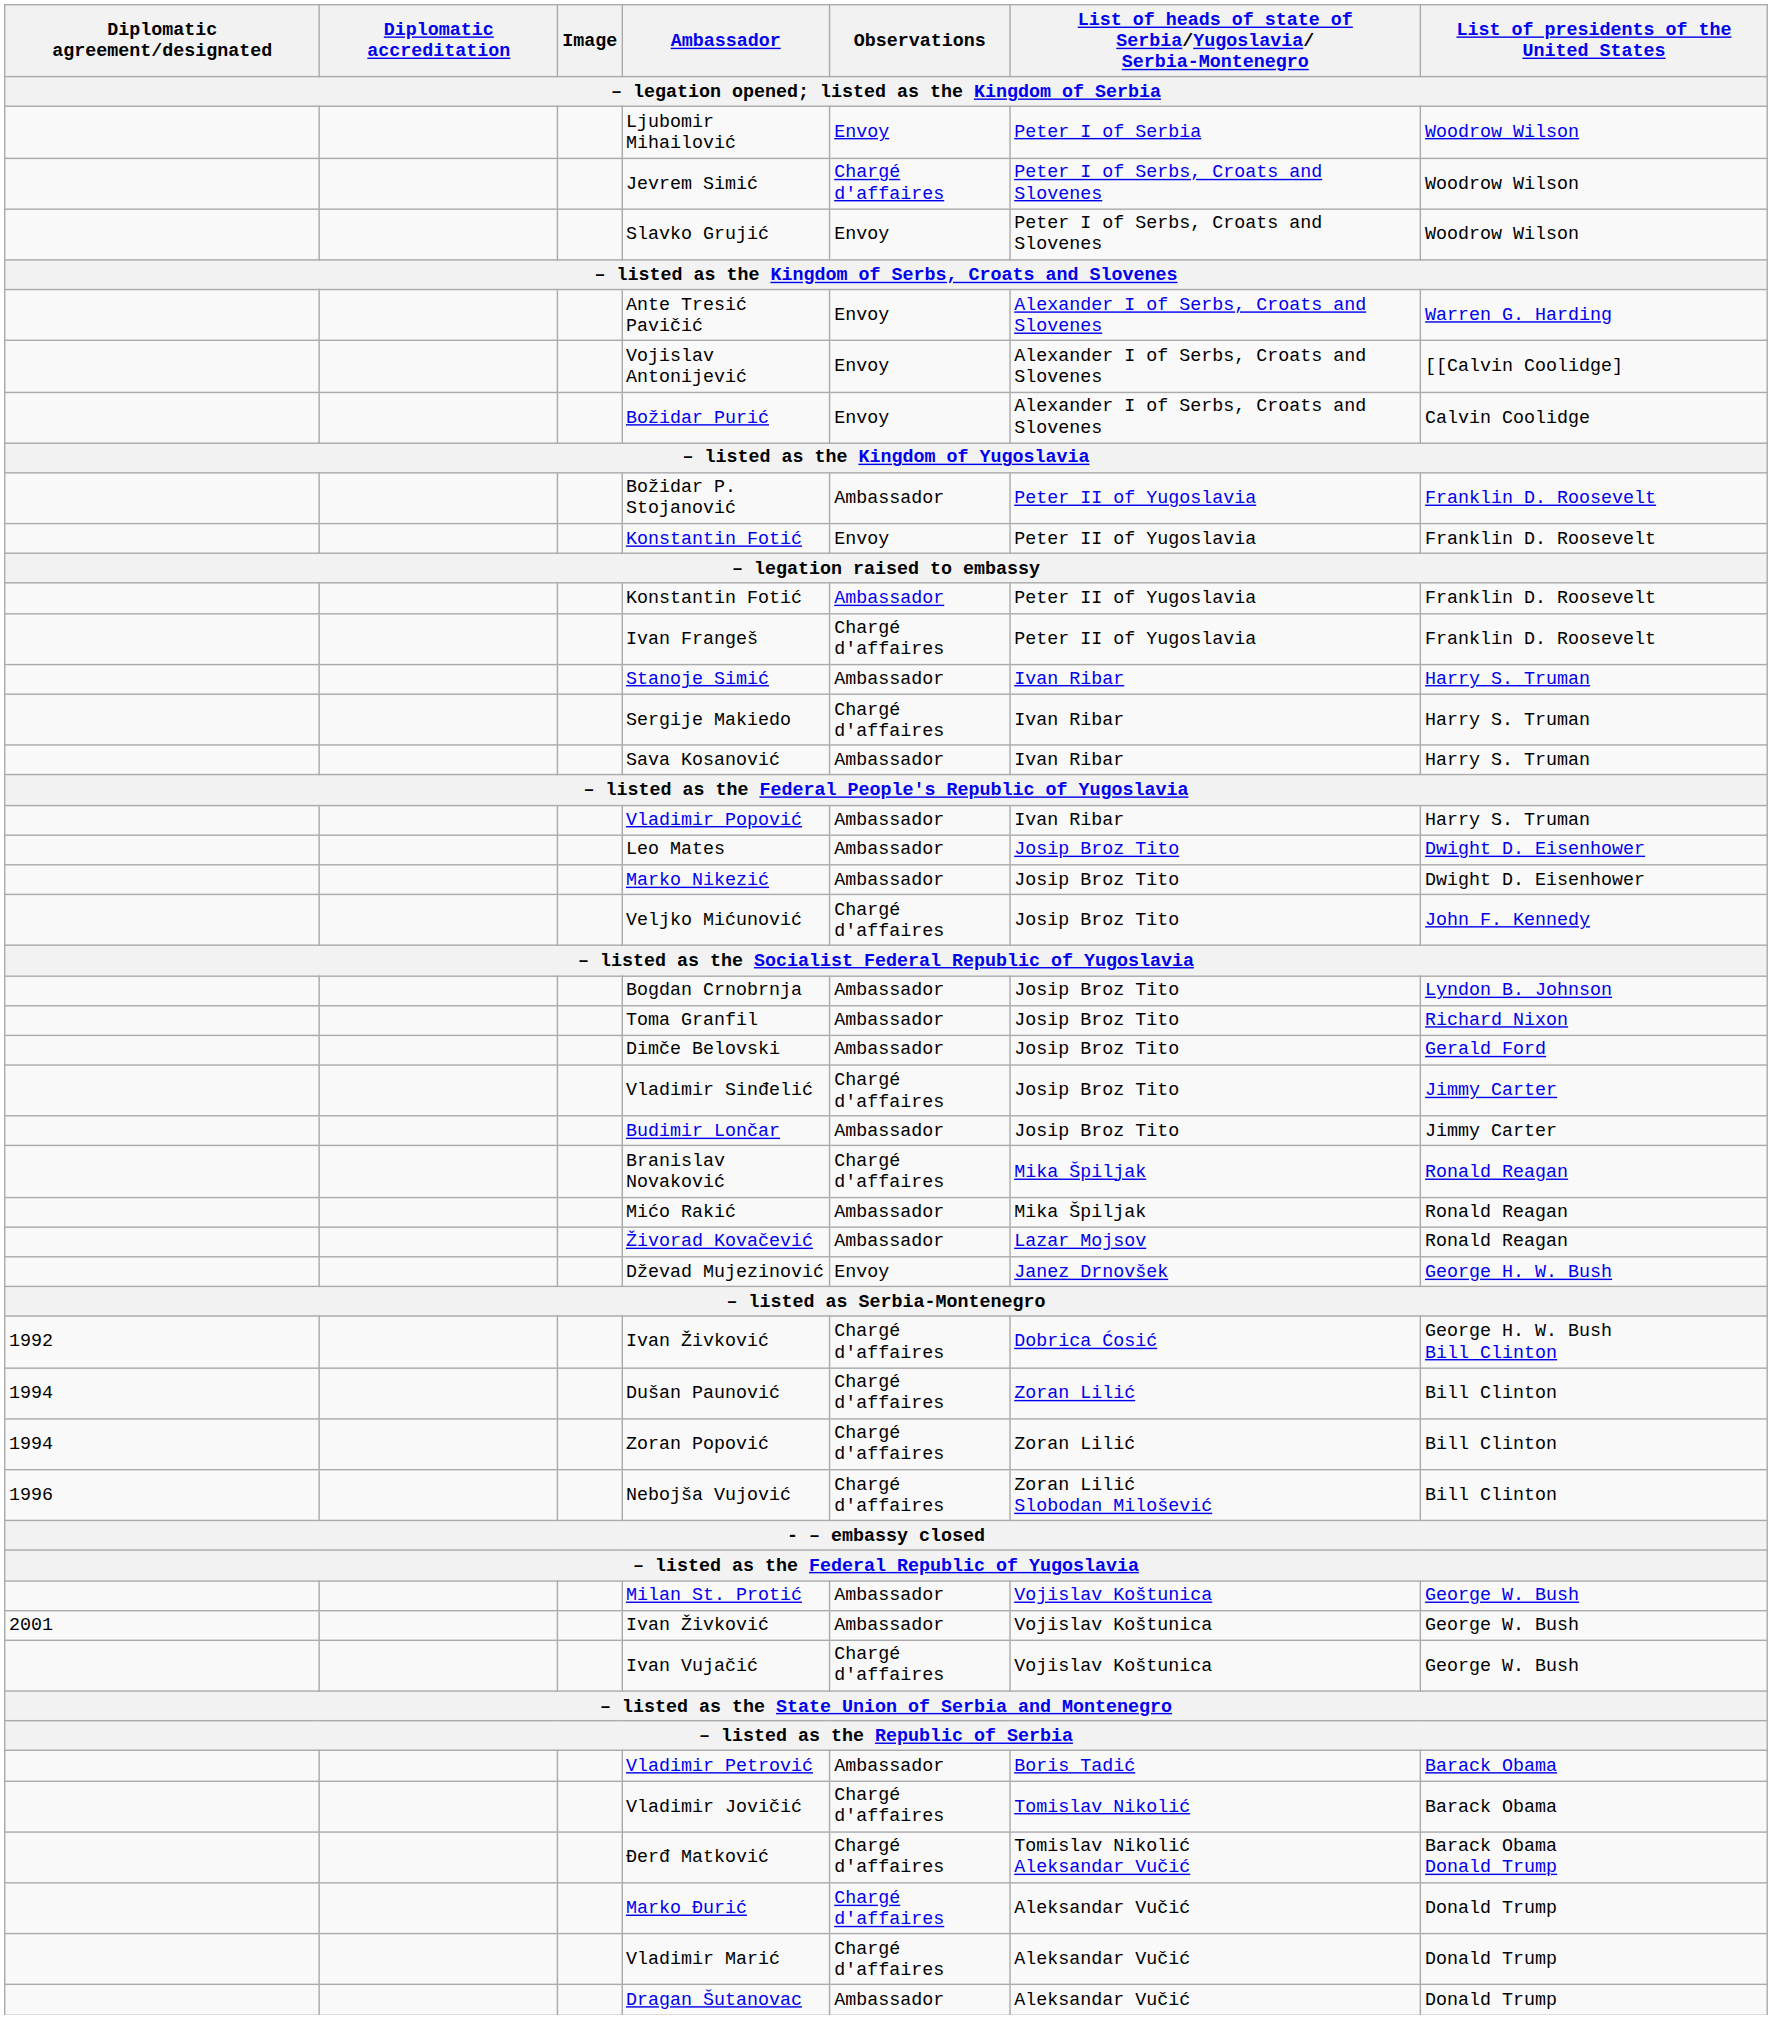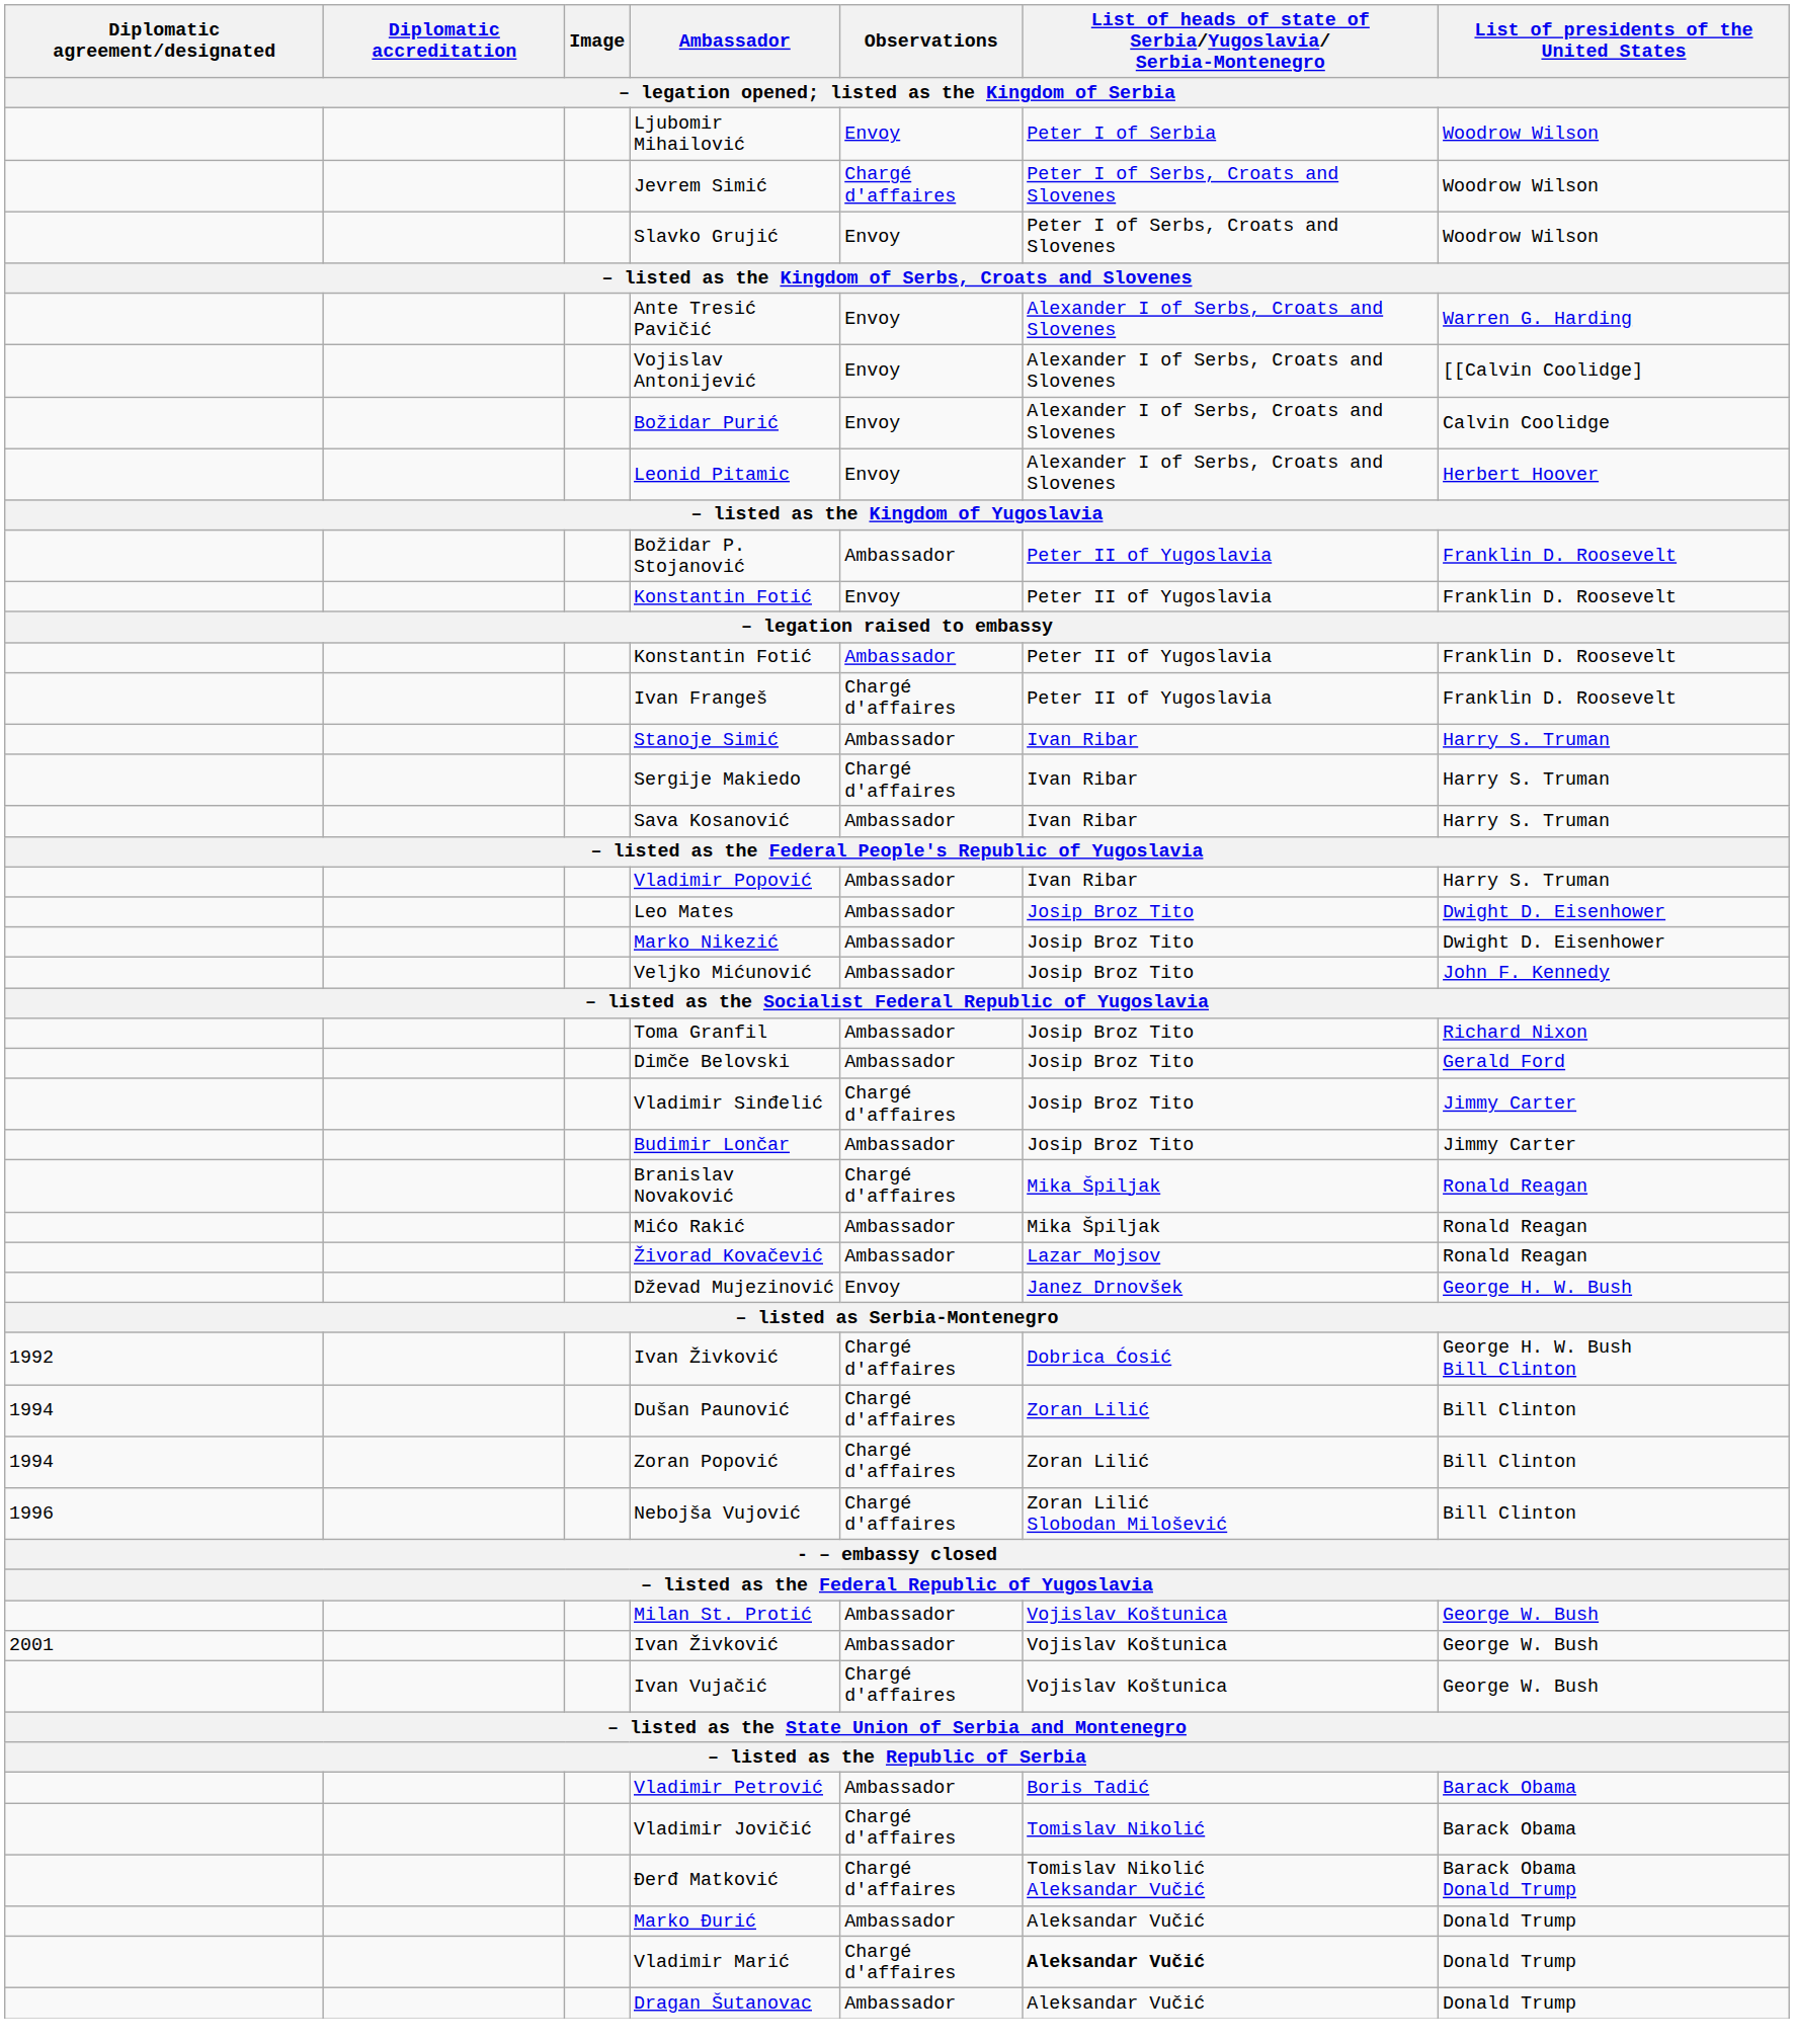 <table class="wikitable sortable">
 <tr>
 <th>Diplomatic agreement/designated</th>
 <th><a href='#'>Diplomatic accreditation</a></th>
 <th>Image</th>
 <th><a href='#'>Ambassador</a></th>
 <th>Observations</th>
 <th><a href='#'>List of heads of state of Serbia</a>/<a href='#'>Yugoslavia</a>/<br><a href='#'>Serbia-Montenegro</a></th>
 <th><a href='#'>List of presidents of the United States</a></th>
 </tr>
 <tr>
 <th colspan=7> – legation opened; listed as the <a href='#'>Kingdom of Serbia</a></th>
 </tr>
 <tr>
 <td></td>
 <td></td>
 <td></td>
 <td>Ljubomir Mihailović</td>
 <td><a href='#'>Envoy</a></td>
 <td><a href='#'>Peter I of Serbia</a></td>
 <td><a href='#'>Woodrow Wilson</a></td>
 </tr>
 <tr>
 <td></td>
 <td></td>
 <td></td>
 <td>Jevrem Simić</td>
 <td><a href='#'>Chargé d'affaires</a></td>
 <td><a href='#'>Peter I of Serbs, Croats and Slovenes</a></td>
 <td>Woodrow Wilson</td>
 </tr>
 <tr>
 <td></td>
 <td></td>
 <td></td>
 <td>Slavko Grujić</td>
 <td>Envoy</td>
 <td>Peter I of Serbs, Croats and Slovenes</td>
 <td>Woodrow Wilson</td>
 </tr>
 <tr>
 <th colspan=7> – listed as the <a href='#'>Kingdom of Serbs, Croats and Slovenes</a></th>
 </tr>
 <tr>
 <td></td>
 <td></td>
 <td></td>
 <td>Ante Tresić Pavičić</td>
 <td>Envoy</td>
 <td><a href='#'>Alexander I of Serbs, Croats and Slovenes</a></td>
 <td><a href='#'>Warren G. Harding</a></td>
 </tr>
 <tr>
 <td></td>
 <td></td>
 <td></td>
 <td>Vojislav Antonijević</td>
 <td>Envoy</td>
 <td>Alexander I of Serbs, Croats and Slovenes</td>
 <td>[[Calvin Coolidge]</td>
 </tr>
 <tr>
 <td></td>
 <td></td>
 <td></td>
 <td><a href='#'>Božidar Purić</a></td>
 <td>Envoy</td>
 <td>Alexander I of Serbs, Croats and Slovenes</td>
 <td>Calvin Coolidge</td>
+</tr>
+<tr>
+<td></td>
+<td></td>
+<td></td>
+<td><a href='#'>Leonid Pitamic</a></td>
+<td>Envoy</td>
+<td>Alexander I of Serbs, Croats and Slovenes</td>
+<td><a href='#'>Herbert Hoover</a></td>
 </tr>
 <tr>
 <th colspan=7> – listed as the <a href='#'>Kingdom of Yugoslavia</a></th>
 </tr>
 <tr>
 <td></td>
 <td></td>
 <td></td>
 <td>Božidar P. Stojanović</td>
 <td>Ambassador</td>
 <td><a href='#'>Peter II of Yugoslavia</a></td>
 <td><a href='#'>Franklin D. Roosevelt</a></td>
 </tr>
 <tr>
 <td></td>
 <td></td>
 <td></td>
 <td><a href='#'>Konstantin Fotić</a></td>
 <td>Envoy</td>
 <td>Peter II of Yugoslavia</td>
 <td>Franklin D. Roosevelt</td>
 </tr>
 <tr>
 <th colspan=7> – legation raised to embassy</th>
 </tr>
 <tr>
 <td></td>
 <td></td>
 <td></td>
 <td>Konstantin Fotić</td>
 <td><a href='#'>Ambassador</a></td>
 <td>Peter II of Yugoslavia</td>
 <td>Franklin D. Roosevelt</td>
 </tr>
 <tr>
 <td></td>
 <td></td>
 <td></td>
 <td>Ivan Frangeš</td>
 <td>Chargé d'affaires</td>
 <td>Peter II of Yugoslavia</td>
 <td>Franklin D. Roosevelt</td>
 </tr>
 <tr>
 <td></td>
 <td></td>
 <td></td>
 <td><a href='#'>Stanoje Simić</a></td>
 <td>Ambassador</td>
 <td><a href='#'>Ivan Ribar</a></td>
 <td><a href='#'>Harry S. Truman</a></td>
 </tr>
 <tr>
 <td></td>
 <td></td>
 <td></td>
 <td>Sergije Makiedo</td>
 <td>Chargé d'affaires</td>
 <td>Ivan Ribar</td>
 <td>Harry S. Truman</td>
 </tr>
 <tr>
 <td></td>
 <td></td>
 <td></td>
 <td>Sava Kosanović</td>
 <td>Ambassador</td>
 <td>Ivan Ribar</td>
 <td>Harry S. Truman</td>
 </tr>
 <tr>
 <th colspan=7> – listed as the <a href='#'>Federal People's Republic of Yugoslavia</a></th>
 </tr>
 <tr>
 <td></td>
 <td></td>
 <td></td>
 <td><a href='#'>Vladimir Popović</a></td>
 <td>Ambassador</td>
 <td>Ivan Ribar</td>
 <td>Harry S. Truman</td>
 </tr>
 <tr>
 <td></td>
 <td></td>
 <td></td>
 <td>Leo Mates</td>
 <td>Ambassador</td>
 <td><a href='#'>Josip Broz Tito</a></td>
 <td><a href='#'>Dwight D. Eisenhower</a></td>
 </tr>
 <tr>
 <td></td>
 <td></td>
 <td></td>
 <td><a href='#'>Marko Nikezić</a></td>
 <td>Ambassador</td>
 <td>Josip Broz Tito</td>
 <td>Dwight D. Eisenhower</td>
 </tr>
 <tr>
 <td></td>
 <td></td>
 <td></td>
 <td>Veljko Mićunović</td>
-<td>Chargé d'affaires</td>
+<td>Ambassador</td>
 <td>Josip Broz Tito</td>
 <td><a href='#'>John F. Kennedy</a></td>
 </tr>
 <tr>
 <th colspan=7> – listed as the <a href='#'>Socialist Federal Republic of Yugoslavia</a></th>
-</tr>
-<tr>
-<td></td>
-<td></td>
-<td></td>
-<td>Bogdan Crnobrnja</td>
-<td>Ambassador</td>
-<td>Josip Broz Tito</td>
-<td><a href='#'>Lyndon B. Johnson</a></td>
 </tr>
 <tr>
 <td></td>
 <td></td>
 <td></td>
 <td>Toma Granfil</td>
 <td>Ambassador</td>
 <td>Josip Broz Tito</td>
 <td><a href='#'>Richard Nixon</a></td>
 </tr>
 <tr>
 <td></td>
 <td></td>
 <td></td>
 <td>Dimče Belovski</td>
 <td>Ambassador</td>
 <td>Josip Broz Tito</td>
 <td><a href='#'>Gerald Ford</a></td>
 </tr>
 <tr>
 <td></td>
 <td></td>
 <td></td>
 <td>Vladimir Sinđelić</td>
 <td>Chargé d'affaires</td>
 <td>Josip Broz Tito</td>
 <td><a href='#'>Jimmy Carter</a></td>
 </tr>
 <tr>
 <td></td>
 <td></td>
 <td></td>
 <td><a href='#'>Budimir Lončar</a></td>
 <td>Ambassador</td>
 <td>Josip Broz Tito</td>
 <td>Jimmy Carter</td>
 </tr>
 <tr>
 <td></td>
 <td></td>
 <td></td>
 <td>Branislav Novaković</td>
 <td>Chargé d'affaires</td>
 <td><a href='#'>Mika Špiljak</a></td>
 <td><a href='#'>Ronald Reagan</a></td>
 </tr>
 <tr>
 <td></td>
 <td></td>
 <td></td>
 <td>Mićo Rakić</td>
 <td>Ambassador</td>
 <td>Mika Špiljak</td>
 <td>Ronald Reagan</td>
 </tr>
 <tr>
 <td></td>
 <td></td>
 <td></td>
 <td><a href='#'>Živorad Kovačević</a></td>
 <td>Ambassador</td>
 <td><a href='#'>Lazar Mojsov</a></td>
 <td>Ronald Reagan</td>
 </tr>
 <tr>
 <td></td>
 <td></td>
 <td></td>
 <td>Dževad Mujezinović</td>
 <td>Envoy</td>
 <td><a href='#'>Janez Drnovšek</a></td>
 <td><a href='#'>George H. W. Bush</a></td>
 </tr>
 <tr>
 <th colspan=7> – listed as Serbia-Montenegro</th>
 </tr>
 <tr>
 <td>1992</td>
 <td></td>
 <td></td>
 <td>Ivan Živković</td>
 <td>Chargé d'affaires</td>
 <td><a href='#'>Dobrica Ćosić</a></td>
 <td>George H. W. Bush<br><a href='#'>Bill Clinton</a></td>
 </tr>
 <tr>
 <td>1994</td>
 <td></td>
 <td></td>
 <td>Dušan Paunović</td>
 <td>Chargé d'affaires</td>
 <td><a href='#'>Zoran Lilić</a></td>
 <td>Bill Clinton</td>
 </tr>
 <tr>
 <td>1994</td>
 <td></td>
 <td></td>
 <td>Zoran Popović</td>
 <td>Chargé d'affaires</td>
 <td>Zoran Lilić</td>
 <td>Bill Clinton</td>
 </tr>
 <tr>
 <td>1996</td>
 <td></td>
 <td></td>
 <td>Nebojša Vujović</td>
 <td>Chargé d'affaires</td>
 <td>Zoran Lilić<br><a href='#'>Slobodan Milošević</a></td>
 <td>Bill Clinton</td>
 </tr>
 <tr>
 <th colspan=7>- – embassy closed</th>
 </tr>
 <tr>
 <th colspan=7> – listed as the <a href='#'>Federal Republic of Yugoslavia</a></th>
 </tr>
 <tr>
 <td></td>
 <td></td>
 <td></td>
 <td><a href='#'>Milan St. Protić</a></td>
 <td>Ambassador</td>
 <td><a href='#'>Vojislav Koštunica</a></td>
 <td><a href='#'>George W. Bush</a></td>
 </tr>
 <tr>
 <td>2001</td>
 <td></td>
 <td></td>
 <td>Ivan Živković</td>
 <td>Ambassador</td>
 <td>Vojislav Koštunica</td>
 <td>George W. Bush</td>
 </tr>
 <tr>
 <td></td>
 <td></td>
 <td></td>
 <td>Ivan Vujačić</td>
 <td>Chargé d'affaires</td>
 <td>Vojislav Koštunica</td>
 <td>George W. Bush</td>
 </tr>
 <tr>
 <th colspan=7> – listed as the <a href='#'>State Union of Serbia and Montenegro</a></th>
 </tr>
 <tr>
 <th colspan=7> – listed as the <a href='#'>Republic of Serbia</a></th>
 </tr>
 <tr>
 <td></td>
 <td></td>
 <td></td>
 <td><a href='#'>Vladimir Petrović</a></td>
 <td>Ambassador</td>
 <td><a href='#'>Boris Tadić</a></td>
 <td><a href='#'>Barack Obama</a></td>
 </tr>
 <tr>
 <td></td>
 <td></td>
 <td></td>
 <td>Vladimir Jovičić</td>
 <td>Chargé d'affaires</td>
 <td><a href='#'>Tomislav Nikolić</a></td>
 <td>Barack Obama</td>
 </tr>
 <tr>
 <td></td>
 <td></td>
 <td></td>
 <td>Đerđ Matković</td>
 <td>Chargé d'affaires</td>
 <td>Tomislav Nikolić<br><a href='#'>Aleksandar Vučić</a></td>
 <td>Barack Obama<br><a href='#'>Donald Trump</a></td>
 </tr>
 <tr>
 <td></td>
 <td></td>
 <td></td>
 <td><a href='#'>Marko Đurić</a></td>
-<td><a href='#'>Chargé d'affaires</a></td>
+<td>Ambassador</td>
 <td>Aleksandar Vučić</td>
 <td>Donald Trump</td>
 </tr>
 <tr>
 <td></td>
 <td></td>
 <td></td>
 <td>Vladimir Marić</td>
 <td>Chargé d'affaires</td>
-<td>Aleksandar Vučić</td>
+<td><strong>Aleksandar Vučić</strong></td>
 <td>Donald Trump</td>
 </tr>
 <tr>
 <td></td>
 <td></td>
 <td></td>
 <td><a href='#'>Dragan Šutanovac</a></td>
 <td>Ambassador</td>
 <td>Aleksandar Vučić</td>
 <td>Donald Trump</td>
 </tr>
 </table>
